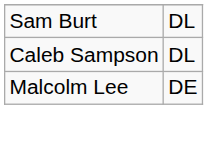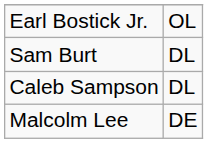 <table class="wikitable">
 <tr>
+</tr>
+<tr>
+<td>Earl Bostick Jr.</td>
+<td>OL</td>
 </tr>
 <tr>
 <td>Sam Burt</td>
 <td>DL</td>
 </tr>
 <tr>
 <td>Caleb Sampson</td>
 <td>DL</td>
 </tr>
 <tr>
 <td>Malcolm Lee</td>
 <td>DE</td>
 </tr>
 </table>
